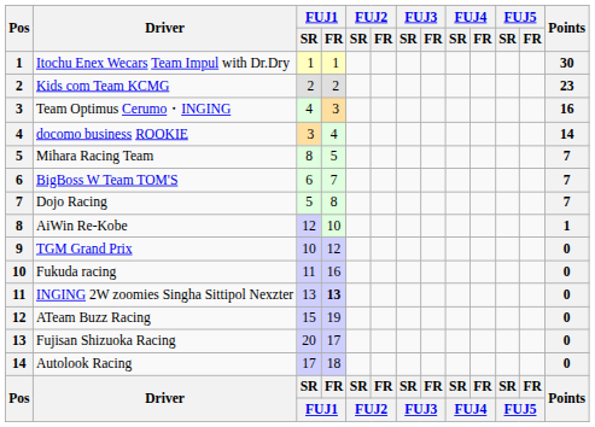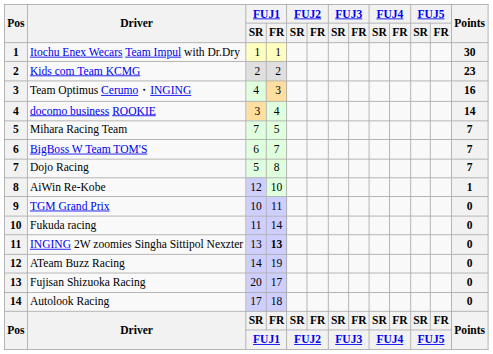 <table class="wikitable" style="font-size:85%; text-align:center">
 <tr>
 <th rowspan="2">Pos</th>
 <th rowspan="2">Driver</th>
 <th colspan="2"><a href='#'>FUJ1</a></th>
 <th colspan="2"><a href='#'>FUJ2</a></th>
 <th colspan="2"><a href='#'>FUJ3</a></th>
 <th colspan="2"><a href='#'>FUJ4</a></th>
 <th colspan="2"><a href='#'>FUJ5</a></th>
 <th rowspan="2">Points</th>
 </tr>
 <tr>
 <th>SR</th>
 <th>FR</th>
 <th>SR</th>
 <th>FR</th>
 <th>SR</th>
 <th>FR</th>
 <th>SR</th>
 <th>FR</th>
 <th>SR</th>
 <th>FR</th>
 </tr>
 <tr>
 <th>1</th>
 <td align="left"> <a href='#'>Itochu Enex Wecars</a> <a href='#'>Team Impul</a> with Dr.Dry</td>
 <td style="background:#FFFFBF;"> 1</td>
 <td style="background:#FFFFBF;"> 1</td>
 <td></td>
 <td></td>
 <td></td>
 <td></td>
 <td></td>
 <td></td>
 <td></td>
 <td></td>
 <th>30</th>
 </tr>
 <tr>
 <th>2</th>
 <td align="left"> <a href='#'>Kids com Team KCMG</a></td>
 <td style="background:#DFDFDF;"> 2</td>
 <td style="background:#DFDFDF;"> 2</td>
 <td></td>
 <td></td>
 <td></td>
 <td></td>
 <td></td>
 <td></td>
 <td></td>
 <td></td>
 <th>23</th>
 </tr>
 <tr>
 <th>3</th>
 <td align="left"> Team Optimus <a href='#'>Cerumo</a>・<a href='#'>INGING</a></td>
 <td style="background:#DFFFDF;">4</td>
 <td style="background:#FFDF9F;"> 3</td>
 <td></td>
 <td></td>
 <td></td>
 <td></td>
 <td></td>
 <td></td>
 <td></td>
 <td></td>
 <th>16</th>
 </tr>
 <tr>
 <th>4</th>
 <td align="left"> <a href='#'>docomo business</a> <a href='#'>ROOKIE</a></td>
 <td style="background:#FFDF9F;"> 3</td>
 <td style="background:#DFFFDF;">4</td>
 <td></td>
 <td></td>
 <td></td>
 <td></td>
 <td></td>
 <td></td>
 <td></td>
 <td></td>
 <th>14</th>
 </tr>
 <tr>
 <th>5</th>
 <td align="left"> Mihara Racing Team</td>
-<td style="background:#DFFFDF;">8</td>
+<td style="background:#DFFFDF;">7</td>
 <td style="background:#DFFFDF;">5</td>
 <td></td>
 <td></td>
 <td></td>
 <td></td>
 <td></td>
 <td></td>
 <td></td>
 <td></td>
 <th>7</th>
 </tr>
 <tr>
 <th>6</th>
 <td align="left"> <a href='#'>BigBoss W Team TOM'S</a></td>
 <td style="background:#DFFFDF;">6</td>
 <td style="background:#DFFFDF;">7</td>
 <td></td>
 <td></td>
 <td></td>
 <td></td>
 <td></td>
 <td></td>
 <td></td>
 <td></td>
 <th>7</th>
 </tr>
 <tr>
 <th>7</th>
 <td align="left"> Dojo Racing</td>
 <td style="background:#DFFFDF;">5</td>
 <td style="background:#DFFFDF;">8</td>
 <td></td>
 <td></td>
 <td></td>
 <td></td>
 <td></td>
 <td></td>
 <td></td>
 <td></td>
 <th>7</th>
 </tr>
 <tr>
 <th>8</th>
 <td align="left"> AiWin Re-Kobe</td>
 <td style="background:#CFCFFF;">12</td>
 <td style="background:#DFFFDF;">10</td>
 <td></td>
 <td></td>
 <td></td>
 <td></td>
 <td></td>
 <td></td>
 <td></td>
 <td></td>
 <th>1</th>
 </tr>
 <tr>
 <th>9</th>
 <td align="left"> <a href='#'>TGM Grand Prix</a></td>
 <td style="background:#CFCFFF;">10</td>
-<td style="background:#CFCFFF;">12</td>
+<td style="background:#CFCFFF;">11</td>
 <td></td>
 <td></td>
 <td></td>
 <td></td>
 <td></td>
 <td></td>
 <td></td>
 <td></td>
 <th>0</th>
 </tr>
 <tr>
 <th>10</th>
 <td align="left"> Fukuda racing</td>
 <td style="background:#CFCFFF;">11</td>
-<td style="background:#CFCFFF;">16</td>
+<td style="background:#CFCFFF;">14</td>
 <td></td>
 <td></td>
 <td></td>
 <td></td>
 <td></td>
 <td></td>
 <td></td>
 <td></td>
 <th>0</th>
 </tr>
 <tr>
 <th>11</th>
 <td align="left"> <a href='#'>INGING</a> 2W zoomies Singha Sittipol Nexzter</td>
 <td style="background:#CFCFFF;">13</td>
 <td style="background:#CFCFFF;"><strong>13</strong></td>
 <td></td>
 <td></td>
 <td></td>
 <td></td>
 <td></td>
 <td></td>
 <td></td>
 <td></td>
 <th>0</th>
 </tr>
 <tr>
 <th>12</th>
 <td align="left"> ATeam Buzz Racing</td>
-<td style="background:#CFCFFF;">15</td>
+<td style="background:#CFCFFF;">14</td>
 <td style="background:#CFCFFF;">19</td>
 <td></td>
 <td></td>
 <td></td>
 <td></td>
 <td></td>
 <td></td>
 <td></td>
 <td></td>
 <th>0</th>
 </tr>
 <tr>
 <th>13</th>
 <td align="left"> Fujisan Shizuoka Racing</td>
 <td style="background:#CFCFFF;">20</td>
 <td style="background:#CFCFFF;">17</td>
 <td></td>
 <td></td>
 <td></td>
 <td></td>
 <td></td>
 <td></td>
 <td></td>
 <td></td>
 <th>0</th>
 </tr>
 <tr>
 <th>14</th>
 <td align="left"> Autolook Racing</td>
 <td style="background:#CFCFFF;">17</td>
 <td style="background:#CFCFFF;">18</td>
 <td></td>
 <td></td>
 <td></td>
 <td></td>
 <td></td>
 <td></td>
 <td></td>
 <td></td>
 <th>0</th>
 </tr>
 <tr>
 <th rowspan="2">Pos</th>
 <th rowspan="2">Driver</th>
 <th>SR</th>
 <th>FR</th>
 <th>SR</th>
 <th>FR</th>
 <th>SR</th>
 <th>FR</th>
 <th>SR</th>
 <th>FR</th>
 <th>SR</th>
 <th>FR</th>
 <th rowspan="2">Points</th>
 </tr>
 <tr>
 <th colspan="2"><a href='#'>FUJ1</a></th>
 <th colspan="2"><a href='#'>FUJ2</a></th>
 <th colspan="2"><a href='#'>FUJ3</a></th>
 <th colspan="2"><a href='#'>FUJ4</a></th>
 <th colspan="2"><a href='#'>FUJ5</a></th>
 </tr>
 </table>
